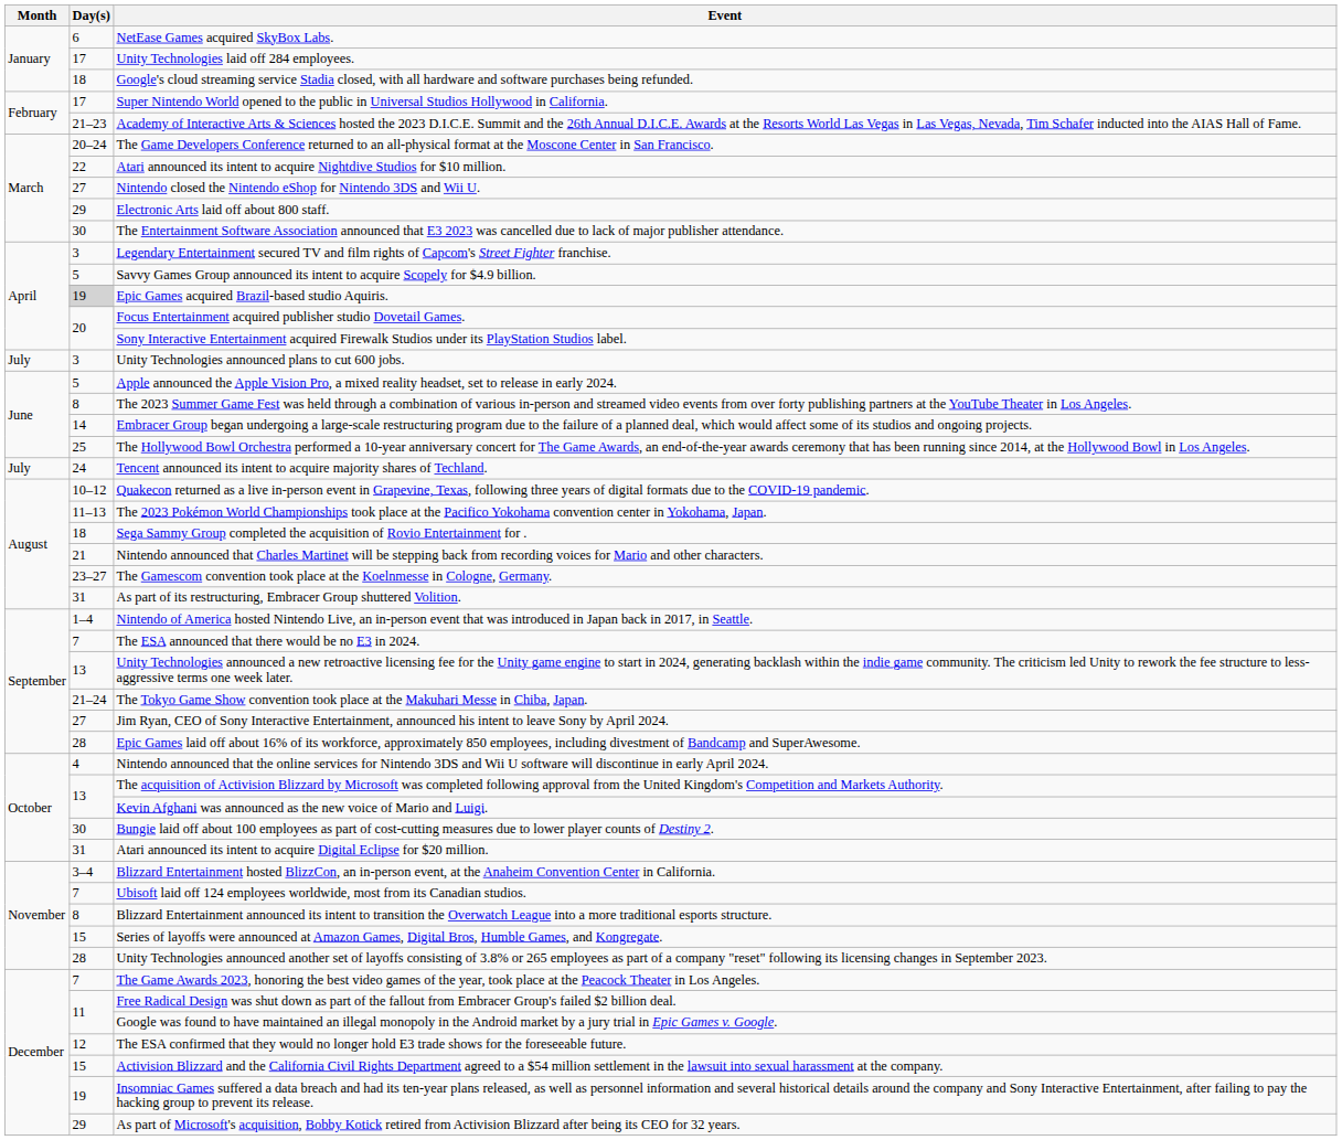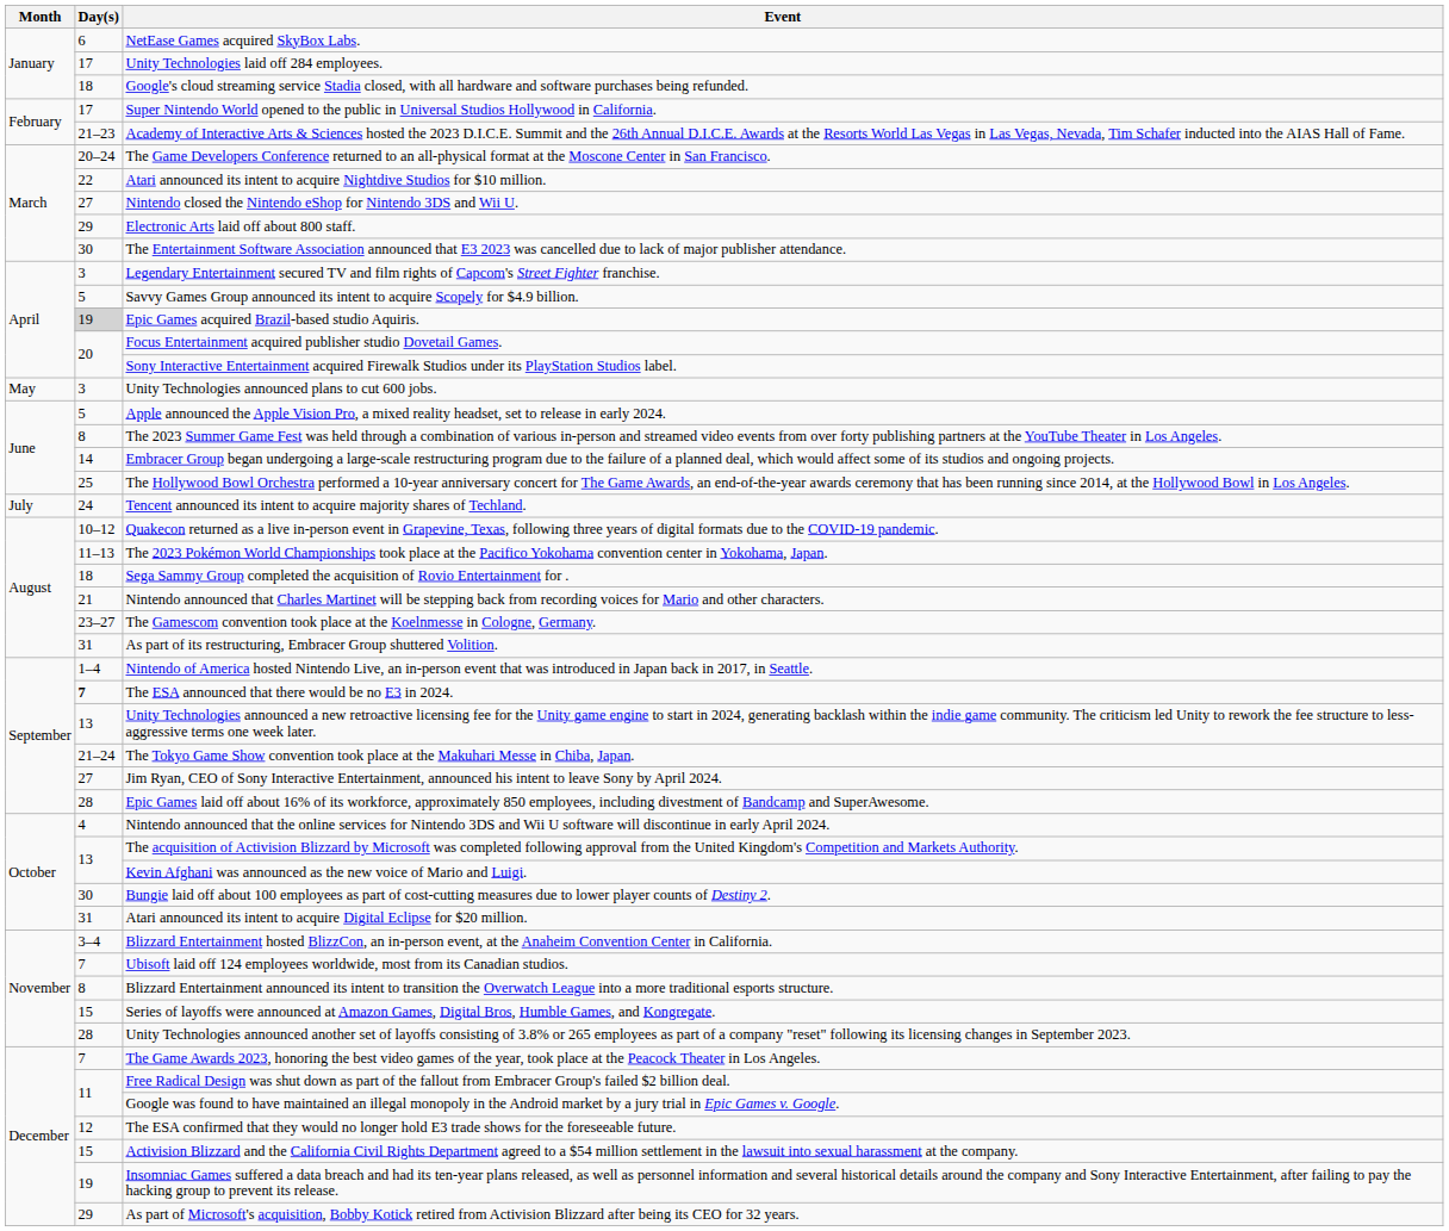 <table class="wikitable">
 <tr>
 <th>Month</th>
 <th>Day(s)</th>
 <th>Event</th>
 </tr>
 <tr>
 <td rowspan="3">January</td>
 <td>6</td>
 <td><a href='#'>NetEase Games</a> acquired <a href='#'>SkyBox Labs</a>.</td>
 </tr>
 <tr>
 <td>17</td>
 <td><a href='#'>Unity Technologies</a> laid off 284 employees.</td>
 </tr>
 <tr>
 <td>18</td>
 <td><a href='#'>Google</a>'s cloud streaming service <a href='#'>Stadia</a> closed, with all hardware and software purchases being refunded.</td>
 </tr>
 <tr>
 <td rowspan="2">February</td>
 <td>17</td>
 <td><a href='#'>Super Nintendo World</a> opened to the public in <a href='#'>Universal Studios Hollywood</a> in <a href='#'>California</a>.</td>
 </tr>
 <tr>
 <td>21–23</td>
 <td><a href='#'>Academy of Interactive Arts & Sciences</a> hosted the 2023 D.I.C.E. Summit and the <a href='#'>26th Annual D.I.C.E. Awards</a> at the <a href='#'>Resorts World Las Vegas</a> in <a href='#'>Las Vegas, Nevada</a>, <a href='#'>Tim Schafer</a> inducted into the AIAS Hall of Fame.</td>
 </tr>
 <tr>
 <td rowspan="5">March</td>
 <td>20–24</td>
 <td>The <a href='#'>Game Developers Conference</a> returned to an all-physical format at the <a href='#'>Moscone Center</a> in <a href='#'>San Francisco</a>.</td>
 </tr>
 <tr>
 <td>22</td>
 <td><a href='#'>Atari</a> announced its intent to acquire <a href='#'>Nightdive Studios</a> for $10 million.</td>
 </tr>
 <tr>
 <td>27</td>
 <td><a href='#'>Nintendo</a> closed the <a href='#'>Nintendo eShop</a> for <a href='#'>Nintendo 3DS</a> and <a href='#'>Wii U</a>.</td>
 </tr>
 <tr>
 <td>29</td>
 <td><a href='#'>Electronic Arts</a> laid off about 800 staff.</td>
 </tr>
 <tr>
 <td>30</td>
 <td>The <a href='#'>Entertainment Software Association</a> announced that <a href='#'>E3 2023</a> was cancelled due to lack of major publisher attendance.</td>
 </tr>
 <tr>
 <td rowspan="5">April</td>
 <td>3</td>
 <td><a href='#'>Legendary Entertainment</a> secured TV and film rights of <a href='#'>Capcom</a>'s <em><a href='#'>Street Fighter</a></em> franchise.</td>
 </tr>
 <tr>
 <td>5</td>
 <td>Savvy Games Group announced its intent to acquire <a href='#'>Scopely</a> for $4.9 billion.</td>
 </tr>
 <tr>
 <td style="background: lightgrey;">19</td>
 <td><a href='#'>Epic Games</a> acquired <a href='#'>Brazil</a>-based studio Aquiris.</td>
 </tr>
 <tr>
 <td rowspan="2">20</td>
 <td><a href='#'>Focus Entertainment</a> acquired publisher studio <a href='#'>Dovetail Games</a>.</td>
 </tr>
 <tr>
 <td><a href='#'>Sony Interactive Entertainment</a> acquired Firewalk Studios under its <a href='#'>PlayStation Studios</a> label.</td>
 </tr>
 <tr>
-<td>July</td>
+<td>May</td>
 <td>3</td>
 <td>Unity Technologies announced plans to cut 600 jobs.</td>
 </tr>
 <tr>
 <td rowspan="4">June</td>
 <td>5</td>
 <td><a href='#'>Apple</a> announced the <a href='#'>Apple Vision Pro</a>, a mixed reality headset, set to release in early 2024.</td>
 </tr>
 <tr>
 <td>8</td>
 <td>The 2023 <a href='#'>Summer Game Fest</a> was held through a combination of various in-person and streamed video events from over forty publishing partners at the <a href='#'>YouTube Theater</a> in <a href='#'>Los Angeles</a>.</td>
 </tr>
 <tr>
 <td>14</td>
 <td><a href='#'>Embracer Group</a> began undergoing a large-scale restructuring program due to the failure of a planned  deal, which would affect some of its studios and ongoing projects.</td>
 </tr>
 <tr>
 <td>25</td>
 <td>The <a href='#'>Hollywood Bowl Orchestra</a> performed a 10-year anniversary concert for <a href='#'>The Game Awards</a>, an end-of-the-year awards ceremony that has been running since 2014, at the <a href='#'>Hollywood Bowl</a> in <a href='#'>Los Angeles</a>.</td>
 </tr>
 <tr>
 <td>July</td>
 <td>24</td>
 <td><a href='#'>Tencent</a> announced its intent to acquire majority shares of <a href='#'>Techland</a>.</td>
 </tr>
 <tr>
 <td rowspan="6">August</td>
 <td>10–12</td>
 <td><a href='#'>Quakecon</a> returned as a live in-person event in <a href='#'>Grapevine, Texas</a>, following three years of digital formats due to the <a href='#'>COVID-19 pandemic</a>.</td>
 </tr>
 <tr>
 <td>11–13</td>
 <td>The <a href='#'>2023 Pokémon World Championships</a> took place at the <a href='#'>Pacifico Yokohama</a> convention center in <a href='#'>Yokohama</a>, <a href='#'>Japan</a>.</td>
 </tr>
 <tr>
 <td>18</td>
 <td><a href='#'>Sega Sammy Group</a> completed the acquisition of <a href='#'>Rovio Entertainment</a> for .</td>
 </tr>
 <tr>
 <td>21</td>
 <td>Nintendo announced that <a href='#'>Charles Martinet</a> will be stepping back from recording voices for <a href='#'>Mario</a> and other characters.</td>
 </tr>
 <tr>
 <td>23–27</td>
 <td>The <a href='#'>Gamescom</a> convention took place at the <a href='#'>Koelnmesse</a> in <a href='#'>Cologne</a>, <a href='#'>Germany</a>.</td>
 </tr>
 <tr>
 <td>31</td>
 <td>As part of its restructuring, Embracer Group shuttered <a href='#'>Volition</a>.</td>
 </tr>
 <tr>
 <td rowspan="6">September</td>
 <td>1–4</td>
 <td><a href='#'>Nintendo of America</a> hosted Nintendo Live, an in-person event that was introduced in Japan back in 2017, in <a href='#'>Seattle</a>.</td>
 </tr>
 <tr>
-<td>7</td>
+<td><strong>7</strong></td>
 <td>The <a href='#'>ESA</a> announced that there would be no <a href='#'>E3</a> in 2024.</td>
 </tr>
 <tr>
 <td>13</td>
 <td><a href='#'>Unity Technologies</a> announced a new retroactive licensing fee for the <a href='#'>Unity game engine</a> to start in 2024, generating backlash within the <a href='#'>indie game</a> community. The criticism led Unity to rework the fee structure to less-aggressive terms one week later.</td>
 </tr>
 <tr>
 <td>21–24</td>
 <td>The <a href='#'>Tokyo Game Show</a> convention took place at the <a href='#'>Makuhari Messe</a> in <a href='#'>Chiba</a>, <a href='#'>Japan</a>.</td>
 </tr>
 <tr>
 <td>27</td>
 <td>Jim Ryan, CEO of Sony Interactive Entertainment, announced his intent to leave Sony by April 2024.</td>
 </tr>
 <tr>
 <td>28</td>
 <td><a href='#'>Epic Games</a> laid off about 16% of its workforce, approximately 850 employees, including divestment of <a href='#'>Bandcamp</a> and SuperAwesome.</td>
 </tr>
 <tr>
 <td rowspan="5">October</td>
 <td>4</td>
 <td>Nintendo announced that the online services for Nintendo 3DS and Wii U software will discontinue in early April 2024.</td>
 </tr>
 <tr>
 <td rowspan="2">13</td>
 <td>The <a href='#'>acquisition of Activision Blizzard by Microsoft</a> was completed following approval from the United Kingdom's <a href='#'>Competition and Markets Authority</a>.</td>
 </tr>
 <tr>
 <td><a href='#'>Kevin Afghani</a> was announced as the new voice of Mario and <a href='#'>Luigi</a>.</td>
 </tr>
 <tr>
 <td>30</td>
 <td><a href='#'>Bungie</a> laid off about 100 employees as part of cost-cutting measures due to lower player counts of <em><a href='#'>Destiny 2</a></em>.</td>
 </tr>
 <tr>
 <td>31</td>
 <td>Atari announced its intent to acquire <a href='#'>Digital Eclipse</a> for $20 million.</td>
 </tr>
 <tr>
 <td rowspan="5">November</td>
 <td>3–4</td>
 <td><a href='#'>Blizzard Entertainment</a> hosted <a href='#'>BlizzCon</a>, an in-person event, at the <a href='#'>Anaheim Convention Center</a> in California.</td>
 </tr>
 <tr>
 <td>7</td>
 <td><a href='#'>Ubisoft</a> laid off 124 employees worldwide, most from its Canadian studios.</td>
 </tr>
 <tr>
 <td>8</td>
 <td>Blizzard Entertainment announced its intent to transition the <a href='#'>Overwatch League</a> into a more traditional esports structure.</td>
 </tr>
 <tr>
 <td>15</td>
 <td>Series of layoffs were announced at <a href='#'>Amazon Games</a>, <a href='#'>Digital Bros</a>, <a href='#'>Humble Games</a>, and <a href='#'>Kongregate</a>.</td>
 </tr>
 <tr>
 <td>28</td>
 <td>Unity Technologies announced another set of layoffs consisting of 3.8% or 265 employees as part of a company "reset" following its licensing changes in September 2023.</td>
 </tr>
 <tr>
 <td rowspan="7">December</td>
 <td>7</td>
 <td><a href='#'>The Game Awards 2023</a>, honoring the best video games of the year, took place at the <a href='#'>Peacock Theater</a> in Los Angeles.</td>
 </tr>
 <tr>
 <td rowspan="2">11</td>
 <td><a href='#'>Free Radical Design</a> was shut down as part of the fallout from Embracer Group's failed $2 billion deal.</td>
 </tr>
 <tr>
 <td>Google was found to have maintained an illegal monopoly in the Android market by a jury trial in <em><a href='#'>Epic Games v. Google</a></em>.</td>
 </tr>
 <tr>
 <td>12</td>
 <td>The ESA confirmed that they would no longer hold E3 trade shows for the foreseeable future.</td>
 </tr>
 <tr>
 <td>15</td>
 <td><a href='#'>Activision Blizzard</a> and the <a href='#'>California Civil Rights Department</a> agreed to a $54 million settlement in the <a href='#'>lawsuit into sexual harassment</a> at the company.</td>
 </tr>
 <tr>
 <td>19</td>
 <td><a href='#'>Insomniac Games</a> suffered a data breach and had its ten-year plans released, as well as personnel information and several historical details around the company and Sony Interactive Entertainment, after failing to pay the hacking group to prevent its release.</td>
 </tr>
 <tr>
 <td>29</td>
 <td>As part of <a href='#'>Microsoft</a>'s <a href='#'>acquisition</a>, <a href='#'>Bobby Kotick</a> retired from Activision Blizzard after being its CEO for 32 years.</td>
 </tr>
 </table>
